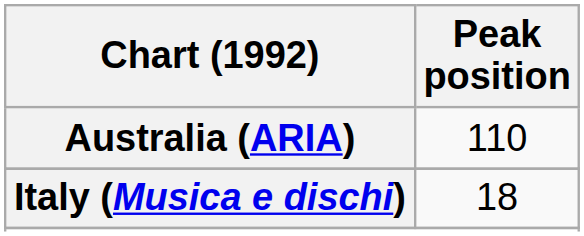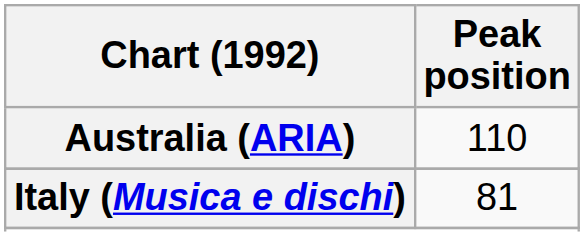 <table class="wikitable plainrowheaders sortable" style="text-align:center">
 <tr>
 <th>Chart (1992)</th>
 <th>Peak<br>position</th>
 </tr>
 <tr>
 <th scope="row">Australia (<a href='#'>ARIA</a>)</th>
 <td>110</td>
 </tr>
 <tr>
 </tr>
 <tr>
 </tr>
 <tr>
 <th scope="row">Italy (<em><a href='#'>Musica e dischi</a></em>)</th>
-<td>18</td>
+<td>81</td>
 </tr>
 <tr>
 </tr>
 <tr>
 </tr>
 <tr>
 </tr>
 <tr>
 </tr>
 <tr>
 </tr>
 <tr>
 </tr>
 <tr>
 </tr>
 </table>
